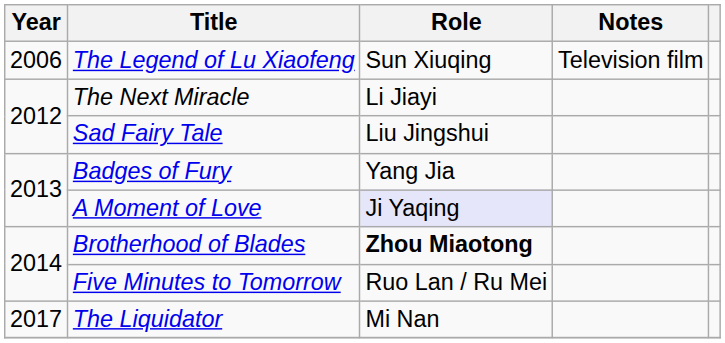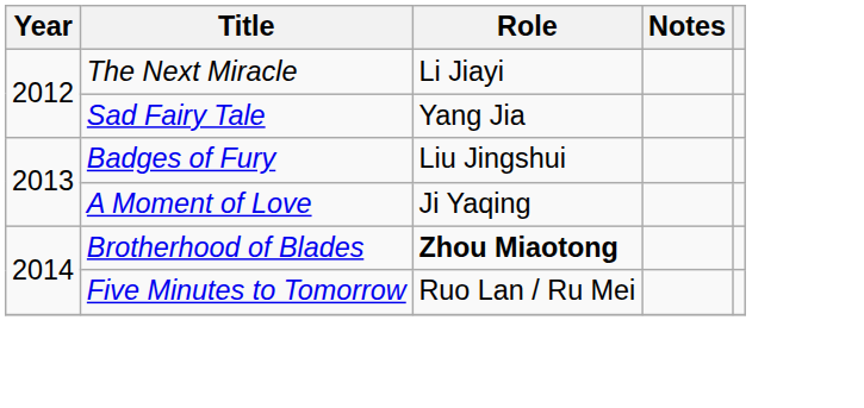 <table class="wikitable sortable">
 <tr>
 <th width=10>Year</th>
 <th>Title</th>
 <th>Role</th>
 <th scope="col" class="unsortable">Notes</th>
 <th scope="col" class="unsortable"></th>
-</tr>
-<tr>
-<td>2006</td>
-<td><em><a href='#'>The Legend of Lu Xiaofeng</a></em></td>
-<td>Sun Xiuqing</td>
-<td>Television film</td>
-<td></td>
 </tr>
 <tr>
 <td rowspan=2>2012</td>
 <td><em>The Next Miracle</em></td>
 <td>Li Jiayi</td>
 <td></td>
 <td></td>
 </tr>
 <tr>
 <td><em><a href='#'>Sad Fairy Tale</a></em></td>
-<td>Liu Jingshui</td>
+<td>Yang Jia</td>
 <td></td>
 <td></td>
 </tr>
 <tr>
 <td rowspan=2>2013</td>
 <td><em><a href='#'>Badges of Fury</a></em></td>
-<td>Yang Jia</td>
+<td>Liu Jingshui</td>
 <td></td>
 <td></td>
 </tr>
 <tr>
 <td><em><a href='#'>A Moment of Love</a></em></td>
-<td style="background: lavender;">Ji Yaqing</td>
+<td>Ji Yaqing</td>
 <td></td>
 <td></td>
 </tr>
 <tr>
 <td rowspan=2>2014</td>
 <td><em><a href='#'>Brotherhood of Blades</a></em></td>
 <td><strong>Zhou Miaotong</strong></td>
 <td></td>
 <td></td>
 </tr>
 <tr>
 <td><em><a href='#'>Five Minutes to Tomorrow</a></em></td>
 <td>Ruo Lan / Ru Mei</td>
 <td></td>
 <td></td>
 </tr>
 <tr>
-<td>2017</td>
-<td><em><a href='#'>The Liquidator</a></em></td>
-<td>Mi Nan</td>
-<td></td>
-<td></td>
-</tr>
-<tr>
 </tr>
 </table>
